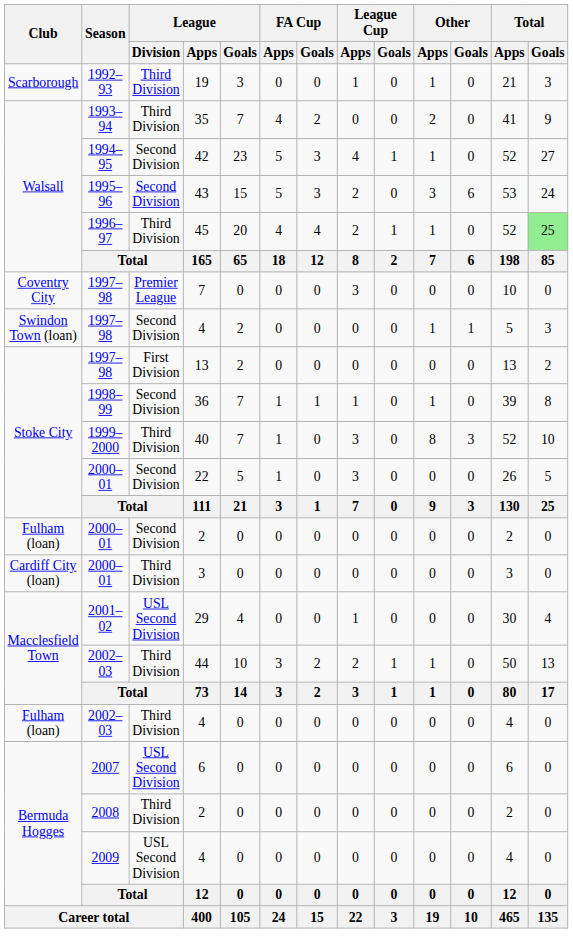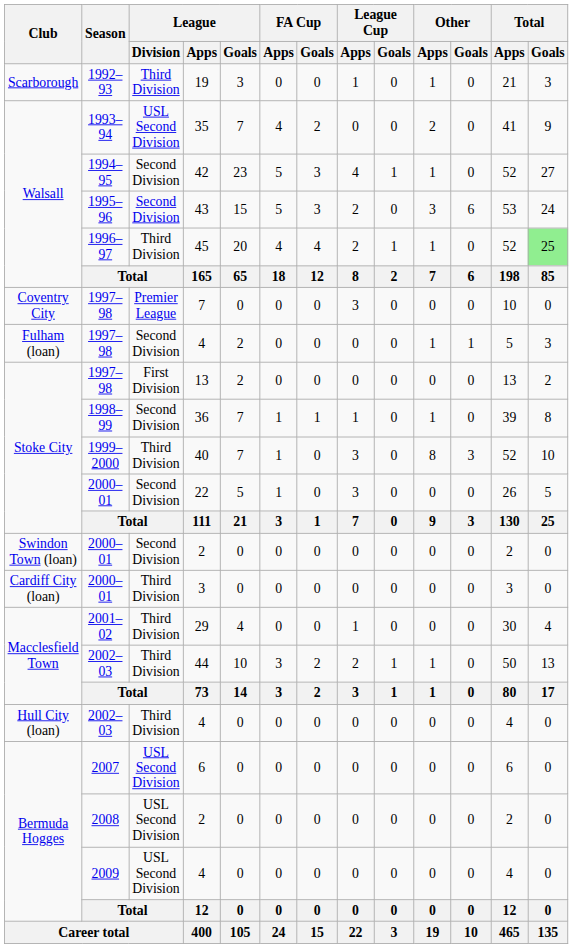 <table class="wikitable" style="text-align:center">
 <tr>
 <th rowspan="2">Club</th>
 <th rowspan="2">Season</th>
 <th colspan="3">League</th>
 <th colspan="2">FA Cup</th>
 <th colspan="2">League Cup</th>
 <th colspan="2">Other</th>
 <th colspan="2">Total</th>
 </tr>
 <tr>
 <th>Division</th>
 <th>Apps</th>
 <th>Goals</th>
 <th>Apps</th>
 <th>Goals</th>
 <th>Apps</th>
 <th>Goals</th>
 <th>Apps</th>
 <th>Goals</th>
 <th>Apps</th>
 <th>Goals</th>
 </tr>
 <tr>
 <td><a href='#'>Scarborough</a></td>
 <td><a href='#'>1992–93</a></td>
 <td><a href='#'>Third Division</a></td>
 <td>19</td>
 <td>3</td>
 <td>0</td>
 <td>0</td>
 <td>1</td>
 <td>0</td>
 <td>1</td>
 <td>0</td>
 <td>21</td>
 <td>3</td>
 </tr>
 <tr>
 <td rowspan="5"><a href='#'>Walsall</a></td>
 <td><a href='#'>1993–94</a></td>
-<td>Third Division</td>
+<td><a href='#'>USL Second Division</a></td>
 <td>35</td>
 <td>7</td>
 <td>4</td>
 <td>2</td>
 <td>0</td>
 <td>0</td>
 <td>2</td>
 <td>0</td>
 <td>41</td>
 <td>9</td>
 </tr>
 <tr>
 <td><a href='#'>1994–95</a></td>
 <td>Second Division</td>
 <td>42</td>
 <td>23</td>
 <td>5</td>
 <td>3</td>
 <td>4</td>
 <td>1</td>
 <td>1</td>
 <td>0</td>
 <td>52</td>
 <td>27</td>
 </tr>
 <tr>
 <td><a href='#'>1995–96</a></td>
 <td><a href='#'>Second Division</a></td>
 <td>43</td>
 <td>15</td>
 <td>5</td>
 <td>3</td>
 <td>2</td>
 <td>0</td>
 <td>3</td>
 <td>6</td>
 <td>53</td>
 <td>24</td>
 </tr>
 <tr>
 <td><a href='#'>1996–97</a></td>
 <td>Third Division</td>
 <td>45</td>
 <td>20</td>
 <td>4</td>
 <td>4</td>
 <td>2</td>
 <td>1</td>
 <td>1</td>
 <td>0</td>
 <td>52</td>
 <td style="background: lightgreen;">25</td>
 </tr>
 <tr>
 <th colspan="2">Total</th>
 <th>165</th>
 <th>65</th>
 <th>18</th>
 <th>12</th>
 <th>8</th>
 <th>2</th>
 <th>7</th>
 <th>6</th>
 <th>198</th>
 <th>85</th>
 </tr>
 <tr>
 <td><a href='#'>Coventry City</a></td>
 <td><a href='#'>1997–98</a></td>
 <td><a href='#'>Premier League</a></td>
 <td>7</td>
 <td>0</td>
 <td>0</td>
 <td>0</td>
 <td>3</td>
 <td>0</td>
 <td>0</td>
 <td>0</td>
 <td>10</td>
 <td>0</td>
 </tr>
 <tr>
-<td><a href='#'>Swindon Town</a> (loan)</td>
+<td><a href='#'>Fulham</a> (loan)</td>
 <td><a href='#'>1997–98</a></td>
 <td>Second Division</td>
 <td>4</td>
 <td>2</td>
 <td>0</td>
 <td>0</td>
 <td>0</td>
 <td>0</td>
 <td>1</td>
 <td>1</td>
 <td>5</td>
 <td>3</td>
 </tr>
 <tr>
 <td rowspan="5"><a href='#'>Stoke City</a></td>
 <td><a href='#'>1997–98</a></td>
 <td>First Division</td>
 <td>13</td>
 <td>2</td>
 <td>0</td>
 <td>0</td>
 <td>0</td>
 <td>0</td>
 <td>0</td>
 <td>0</td>
 <td>13</td>
 <td>2</td>
 </tr>
 <tr>
 <td><a href='#'>1998–99</a></td>
 <td>Second Division</td>
 <td>36</td>
 <td>7</td>
 <td>1</td>
 <td>1</td>
 <td>1</td>
 <td>0</td>
 <td>1</td>
 <td>0</td>
 <td>39</td>
 <td>8</td>
 </tr>
 <tr>
 <td><a href='#'>1999–2000</a></td>
 <td>Third Division</td>
 <td>40</td>
 <td>7</td>
 <td>1</td>
 <td>0</td>
 <td>3</td>
 <td>0</td>
 <td>8</td>
 <td>3</td>
 <td>52</td>
 <td>10</td>
 </tr>
 <tr>
 <td><a href='#'>2000–01</a></td>
 <td>Second Division</td>
 <td>22</td>
 <td>5</td>
 <td>1</td>
 <td>0</td>
 <td>3</td>
 <td>0</td>
 <td>0</td>
 <td>0</td>
 <td>26</td>
 <td>5</td>
 </tr>
 <tr>
 <th colspan="2">Total</th>
 <th>111</th>
 <th>21</th>
 <th>3</th>
 <th>1</th>
 <th>7</th>
 <th>0</th>
 <th>9</th>
 <th>3</th>
 <th>130</th>
 <th>25</th>
 </tr>
 <tr>
-<td><a href='#'>Fulham</a> (loan)</td>
+<td><a href='#'>Swindon Town</a> (loan)</td>
 <td><a href='#'>2000–01</a></td>
 <td>Second Division</td>
 <td>2</td>
 <td>0</td>
 <td>0</td>
 <td>0</td>
 <td>0</td>
 <td>0</td>
 <td>0</td>
 <td>0</td>
 <td>2</td>
 <td>0</td>
 </tr>
 <tr>
 <td><a href='#'>Cardiff City</a> (loan)</td>
 <td><a href='#'>2000–01</a></td>
 <td>Third Division</td>
 <td>3</td>
 <td>0</td>
 <td>0</td>
 <td>0</td>
 <td>0</td>
 <td>0</td>
 <td>0</td>
 <td>0</td>
 <td>3</td>
 <td>0</td>
 </tr>
 <tr>
 <td rowspan=3><a href='#'>Macclesfield Town</a></td>
 <td><a href='#'>2001–02</a></td>
-<td><a href='#'>USL Second Division</a></td>
+<td>Third Division</td>
 <td>29</td>
 <td>4</td>
 <td>0</td>
 <td>0</td>
 <td>1</td>
 <td>0</td>
 <td>0</td>
 <td>0</td>
 <td>30</td>
 <td>4</td>
 </tr>
 <tr>
 <td><a href='#'>2002–03</a></td>
 <td>Third Division</td>
 <td>44</td>
 <td>10</td>
 <td>3</td>
 <td>2</td>
 <td>2</td>
 <td>1</td>
 <td>1</td>
 <td>0</td>
 <td>50</td>
 <td>13</td>
 </tr>
 <tr>
 <th colspan="2">Total</th>
 <th>73</th>
 <th>14</th>
 <th>3</th>
 <th>2</th>
 <th>3</th>
 <th>1</th>
 <th>1</th>
 <th>0</th>
 <th>80</th>
 <th>17</th>
 </tr>
 <tr>
-<td><a href='#'>Fulham</a> (loan)</td>
+<td><a href='#'>Hull City</a> (loan)</td>
 <td><a href='#'>2002–03</a></td>
 <td>Third Division</td>
 <td>4</td>
 <td>0</td>
 <td>0</td>
 <td>0</td>
 <td>0</td>
 <td>0</td>
 <td>0</td>
 <td>0</td>
 <td>4</td>
 <td>0</td>
 </tr>
 <tr>
 <td rowspan="4"><a href='#'>Bermuda Hogges</a></td>
 <td><a href='#'>2007</a></td>
 <td><a href='#'>USL Second Division</a></td>
 <td>6</td>
 <td>0</td>
 <td>0</td>
 <td>0</td>
 <td>0</td>
 <td>0</td>
 <td>0</td>
 <td>0</td>
 <td>6</td>
 <td>0</td>
 </tr>
 <tr>
 <td><a href='#'>2008</a></td>
-<td>Third Division</td>
+<td>USL Second Division</td>
 <td>2</td>
 <td>0</td>
 <td>0</td>
 <td>0</td>
 <td>0</td>
 <td>0</td>
 <td>0</td>
 <td>0</td>
 <td>2</td>
 <td>0</td>
 </tr>
 <tr>
 <td><a href='#'>2009</a></td>
 <td>USL Second Division</td>
 <td>4</td>
 <td>0</td>
 <td>0</td>
 <td>0</td>
 <td>0</td>
 <td>0</td>
 <td>0</td>
 <td>0</td>
 <td>4</td>
 <td>0</td>
 </tr>
 <tr>
 <th colspan="2">Total</th>
 <th>12</th>
 <th>0</th>
 <th>0</th>
 <th>0</th>
 <th>0</th>
 <th>0</th>
 <th>0</th>
 <th>0</th>
 <th>12</th>
 <th>0</th>
 </tr>
 <tr>
 <th colspan="3">Career total</th>
 <th>400</th>
 <th>105</th>
 <th>24</th>
 <th>15</th>
 <th>22</th>
 <th>3</th>
 <th>19</th>
 <th>10</th>
 <th>465</th>
 <th>135</th>
 </tr>
 </table>
